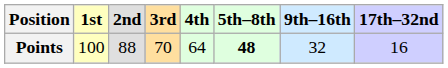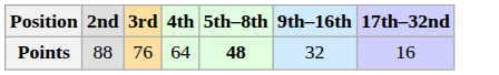 <table class="wikitable" style="font-size: 85%;">
 <tr>
 <th>Position</th>
-<td style="background:#ffffbf" align="center"><strong>1st</strong></td>
 <td style="background:#dfdfdf" align="center"><strong>2nd</strong></td>
 <td style="background:#ffdf9f" align="center"><strong>3rd</strong></td>
 <td style="background:#dfffdf" align="center"><strong>4th</strong></td>
 <td style="background:#dfffdf" align="center"><strong>5th–8th</strong></td>
 <td style="background:#cfeaff" align="center"><strong>9th–16th</strong></td>
 <td style="background:#cfcfff" align="center"><strong>17th–32nd</strong></td>
 </tr>
 <tr>
 <th>Points</th>
-<td style="background-color:#ffffbf" align="center">100</td>
 <td style="background-color:#dfdfdf" align="center">88</td>
-<td style="background-color:#ffdf9f" align="center">70</td>
+<td style="background-color:#ffdf9f" align="center">76</td>
 <td style="background-color:#dfffdf" align="center">64</td>
 <td style="background-color:#dfffdf" align="center"><strong>48</strong></td>
 <td style="background-color:#cfeaff" align="center">32</td>
 <td style="background-color:#cfcfff" align="center">16</td>
 </tr>
 </table>
